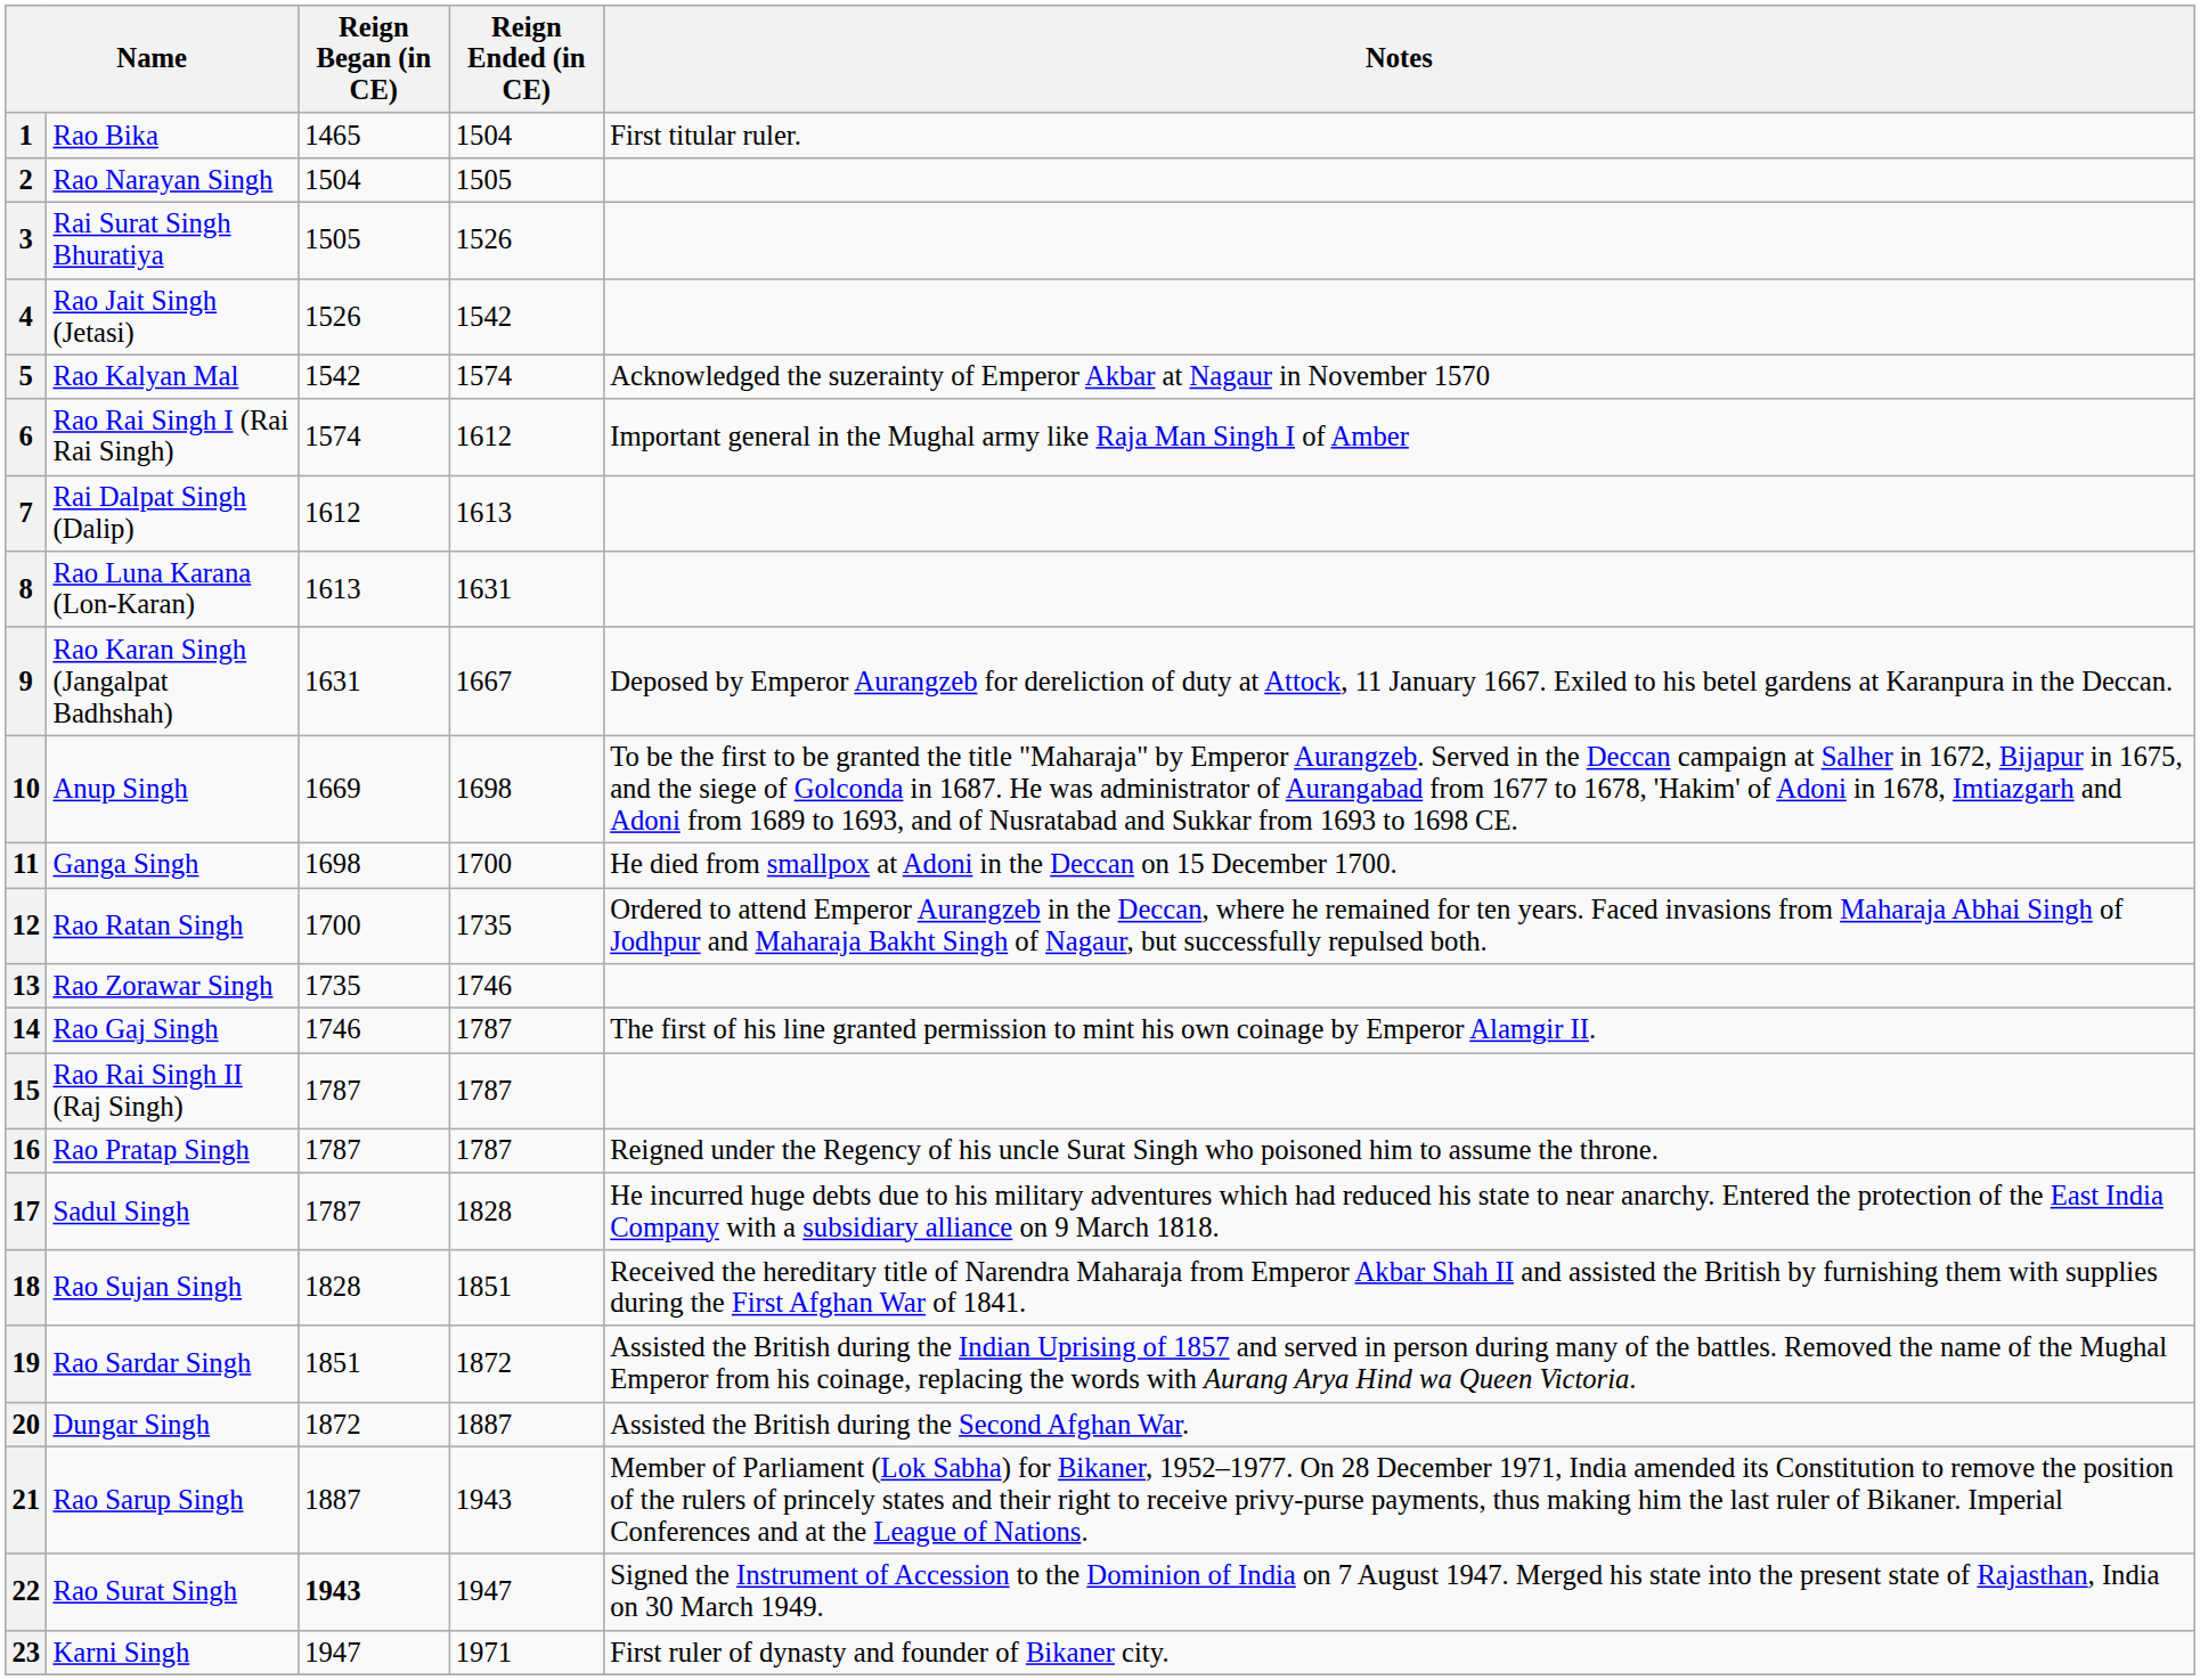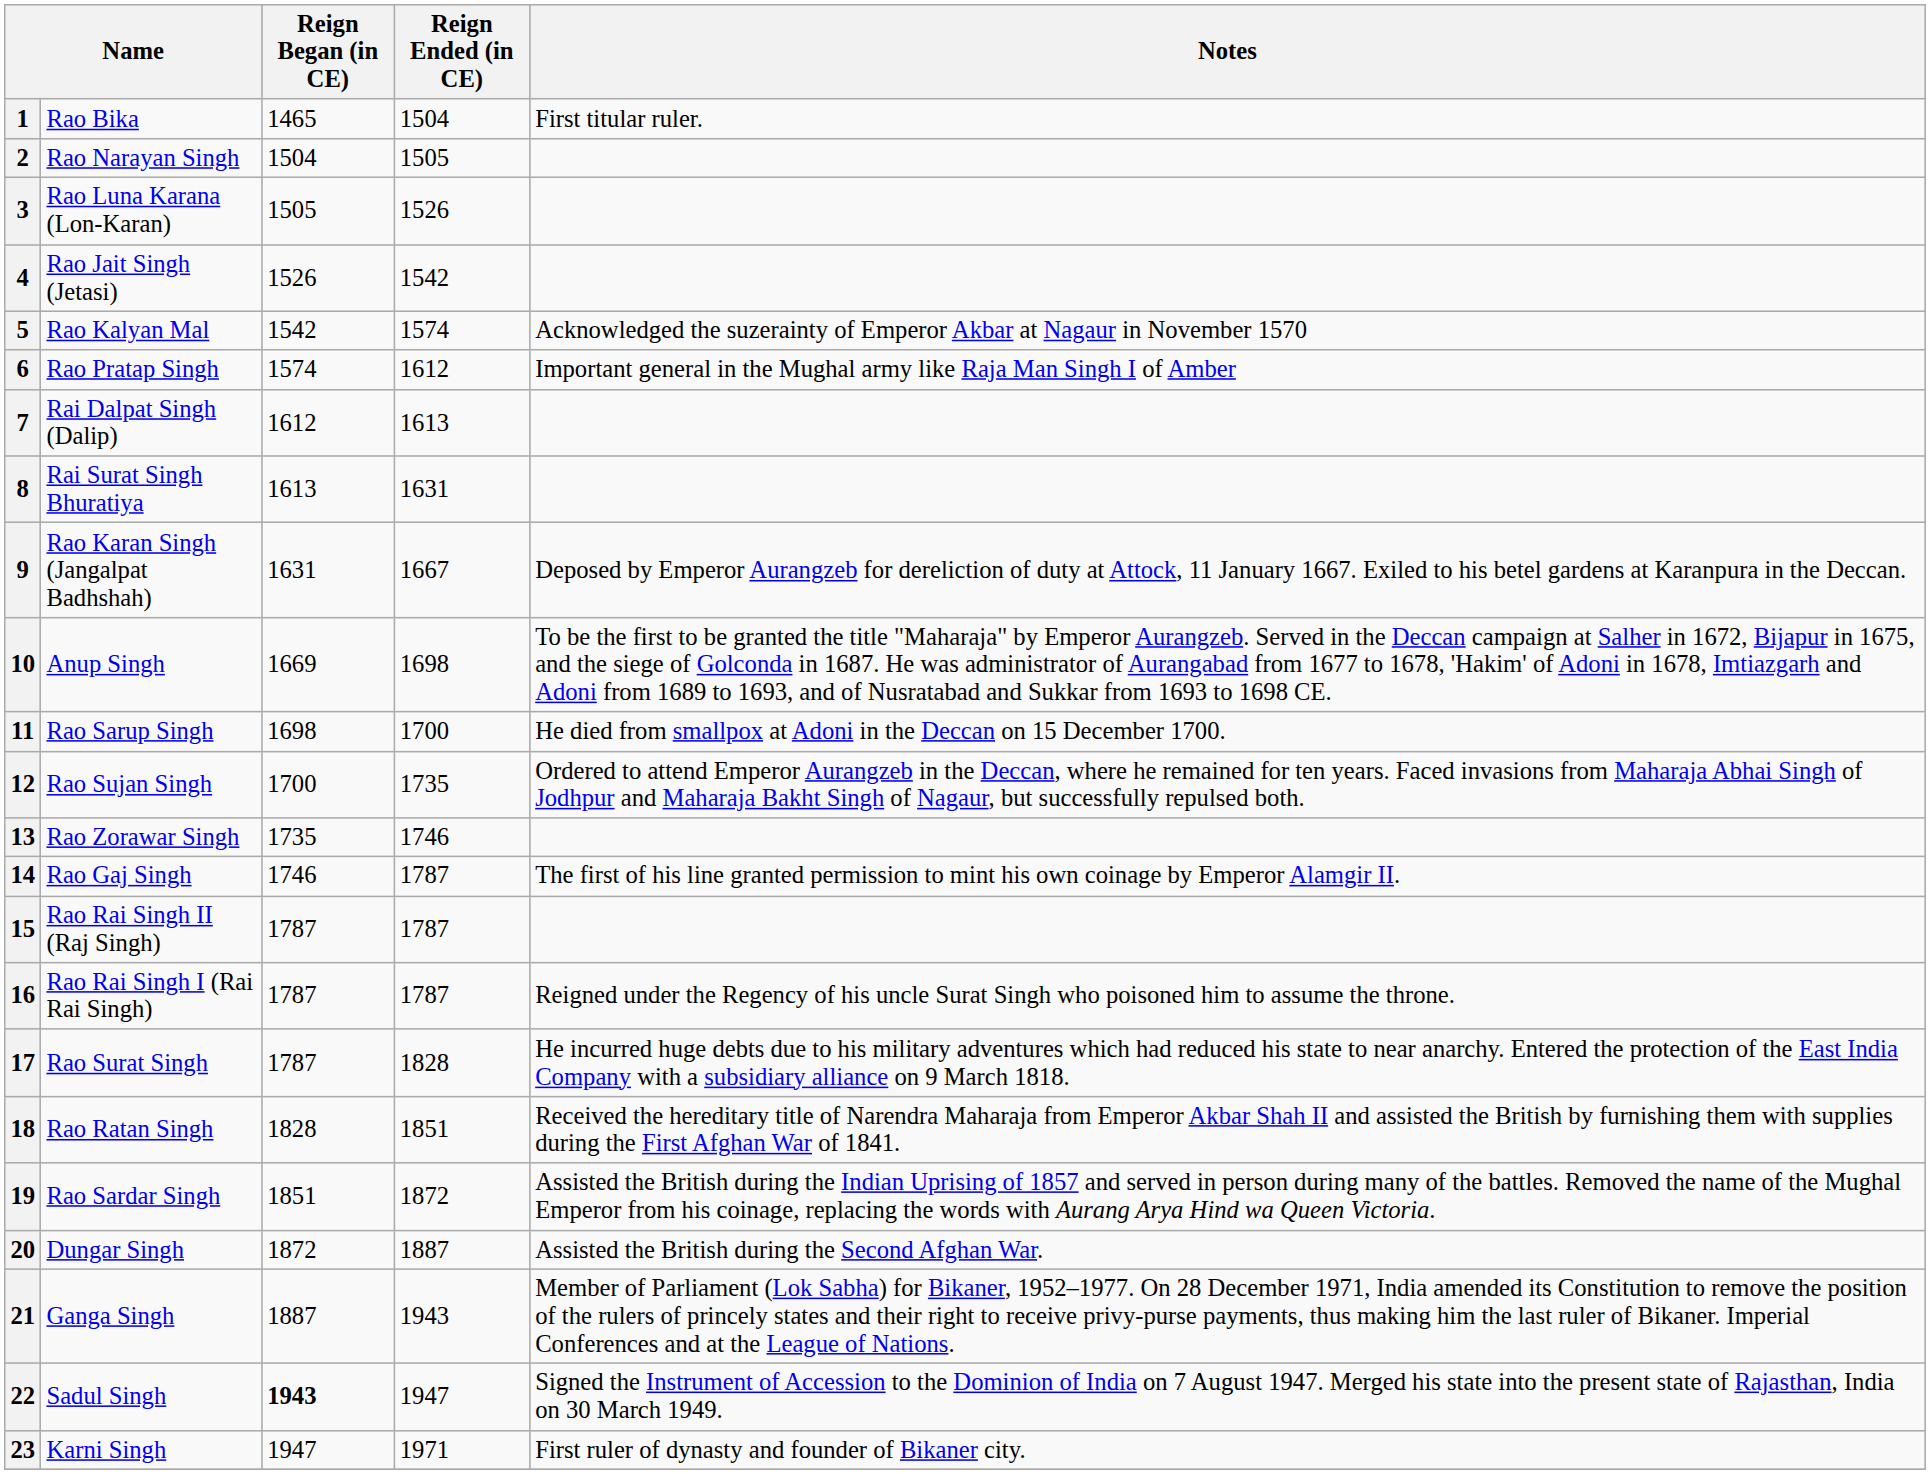 <table class="wikitable">
 <tr>
 <th colspan=2>Name</th>
 <th>Reign Began (in CE)</th>
 <th>Reign Ended (in CE)</th>
 <th>Notes</th>
 </tr>
 <tr>
 <th>1</th>
 <td><a href='#'>Rao Bika</a></td>
 <td>1465</td>
 <td>1504</td>
 <td>First titular ruler.</td>
 </tr>
 <tr>
 <th>2</th>
 <td><a href='#'>Rao Narayan Singh</a></td>
 <td>1504</td>
 <td>1505</td>
 <td></td>
 </tr>
 <tr>
 <th>3</th>
-<td><a href='#'>Rai Surat Singh Bhuratiya</a></td>
+<td><a href='#'>Rao Luna Karana</a> (Lon-Karan)</td>
 <td>1505</td>
 <td>1526</td>
 <td></td>
 </tr>
 <tr>
 <th>4</th>
 <td><a href='#'>Rao Jait Singh</a> (Jetasi)</td>
 <td>1526</td>
 <td>1542</td>
 <td></td>
 </tr>
 <tr>
 <th>5</th>
 <td><a href='#'>Rao Kalyan Mal</a></td>
 <td>1542</td>
 <td>1574</td>
 <td>Acknowledged the suzerainty of Emperor <a href='#'>Akbar</a> at <a href='#'>Nagaur</a> in November 1570</td>
 </tr>
 <tr>
 <th>6</th>
-<td><a href='#'>Rao Rai Singh I</a>  (Rai Rai Singh)</td>
+<td><a href='#'>Rao Pratap Singh</a></td>
 <td>1574</td>
 <td>1612</td>
 <td>Important general in the Mughal army like <a href='#'>Raja Man Singh I</a> of <a href='#'>Amber</a></td>
 </tr>
 <tr>
 <th>7</th>
 <td><a href='#'>Rai Dalpat Singh</a> (Dalip)</td>
 <td>1612</td>
 <td>1613</td>
 <td></td>
 </tr>
 <tr>
 <th>8</th>
-<td><a href='#'>Rao Luna Karana</a> (Lon-Karan)</td>
+<td><a href='#'>Rai Surat Singh Bhuratiya</a></td>
 <td>1613</td>
 <td>1631</td>
 <td></td>
 </tr>
 <tr>
 <th>9</th>
 <td><a href='#'>Rao Karan Singh</a> (Jangalpat Badhshah)</td>
 <td>1631</td>
 <td>1667</td>
 <td>Deposed by Emperor <a href='#'>Aurangzeb</a> for dereliction of duty at <a href='#'>Attock</a>, 11 January 1667. Exiled to his betel gardens at Karanpura in the Deccan.</td>
 </tr>
 <tr>
 <th>10</th>
 <td><a href='#'>Anup Singh</a></td>
 <td>1669</td>
 <td>1698</td>
 <td>To be the first to be granted the title "Maharaja" by Emperor <a href='#'>Aurangzeb</a>. Served in the <a href='#'>Deccan</a> campaign at <a href='#'>Salher</a> in 1672, <a href='#'>Bijapur</a> in 1675, and the siege of <a href='#'>Golconda</a> in 1687. He was administrator of <a href='#'>Aurangabad</a> from 1677 to 1678, 'Hakim' of <a href='#'>Adoni</a> in 1678, <a href='#'>Imtiazgarh</a> and <a href='#'>Adoni</a> from 1689 to 1693, and of Nusratabad and Sukkar from 1693 to 1698 CE.</td>
 </tr>
 <tr>
 <th>11</th>
-<td><a href='#'>Ganga Singh</a></td>
+<td><a href='#'>Rao Sarup Singh</a></td>
 <td>1698</td>
 <td>1700</td>
 <td>He died from <a href='#'>smallpox</a> at <a href='#'>Adoni</a> in the <a href='#'>Deccan</a> on 15 December 1700.</td>
 </tr>
 <tr>
 <th>12</th>
-<td><a href='#'>Rao Ratan Singh</a></td>
+<td><a href='#'>Rao Sujan Singh</a></td>
 <td>1700</td>
 <td>1735</td>
 <td>Ordered to attend Emperor <a href='#'>Aurangzeb</a> in the <a href='#'>Deccan</a>, where he remained for ten years. Faced invasions from <a href='#'>Maharaja Abhai Singh</a> of <a href='#'>Jodhpur</a> and <a href='#'>Maharaja Bakht Singh</a> of <a href='#'>Nagaur</a>, but successfully repulsed both.</td>
 </tr>
 <tr>
 <th>13</th>
 <td><a href='#'>Rao Zorawar Singh</a></td>
 <td>1735</td>
 <td>1746</td>
 <td></td>
 </tr>
 <tr>
 <th>14</th>
 <td><a href='#'>Rao Gaj Singh</a></td>
 <td>1746</td>
 <td>1787</td>
 <td>The first of his line granted permission to mint his own coinage by Emperor <a href='#'>Alamgir II</a>.</td>
 </tr>
 <tr>
 <th>15</th>
 <td><a href='#'>Rao Rai Singh II</a> (Raj Singh)</td>
 <td>1787</td>
 <td>1787</td>
 <td></td>
 </tr>
 <tr>
 <th>16</th>
-<td><a href='#'>Rao Pratap Singh</a></td>
+<td><a href='#'>Rao Rai Singh I</a>  (Rai Rai Singh)</td>
 <td>1787</td>
 <td>1787</td>
 <td>Reigned under the Regency of his uncle Surat Singh who poisoned him to assume the throne.</td>
 </tr>
 <tr>
 <th>17</th>
-<td><a href='#'>Sadul Singh</a></td>
+<td><a href='#'>Rao Surat Singh</a></td>
 <td>1787</td>
 <td>1828</td>
 <td>He incurred huge debts due to his military adventures which had reduced his state to near anarchy. Entered the protection of the <a href='#'>East India Company</a> with a <a href='#'>subsidiary alliance</a> on 9 March 1818.</td>
 </tr>
 <tr>
 <th>18</th>
-<td><a href='#'>Rao Sujan Singh</a></td>
+<td><a href='#'>Rao Ratan Singh</a></td>
 <td>1828</td>
 <td>1851</td>
 <td>Received the hereditary title of Narendra Maharaja from Emperor <a href='#'>Akbar Shah II</a> and assisted the British by furnishing them with supplies during the <a href='#'>First Afghan War</a> of 1841.</td>
 </tr>
 <tr>
 <th>19</th>
 <td><a href='#'>Rao Sardar Singh</a></td>
 <td>1851</td>
 <td>1872</td>
 <td>Assisted the British during the <a href='#'>Indian Uprising of 1857</a> and served in person during many of the battles. Removed the name of the Mughal Emperor from his coinage, replacing the words with <em>Aurang Arya Hind wa Queen Victoria</em>.</td>
 </tr>
 <tr>
 <th>20</th>
 <td><a href='#'>Dungar Singh</a></td>
 <td>1872</td>
 <td>1887</td>
 <td>Assisted the British during the <a href='#'>Second Afghan War</a>.</td>
 </tr>
 <tr>
 <th>21</th>
-<td><a href='#'>Rao Sarup Singh</a></td>
+<td><a href='#'>Ganga Singh</a></td>
 <td>1887</td>
 <td>1943</td>
 <td>Member of Parliament (<a href='#'>Lok Sabha</a>) for <a href='#'>Bikaner</a>, 1952–1977. On 28 December 1971, India amended its Constitution to remove the position of the rulers of princely states and their right to receive privy-purse payments, thus making him the last ruler of Bikaner. Imperial Conferences and at the <a href='#'>League of Nations</a>.</td>
 </tr>
 <tr>
 <th>22</th>
-<td><a href='#'>Rao Surat Singh</a></td>
+<td><a href='#'>Sadul Singh</a></td>
 <td><strong>1943</strong></td>
 <td>1947</td>
 <td>Signed the <a href='#'>Instrument of Accession</a> to the <a href='#'>Dominion of India</a> on 7 August 1947. Merged his state into the present state of <a href='#'>Rajasthan</a>, India on 30 March 1949.</td>
 </tr>
 <tr>
 <th>23</th>
 <td><a href='#'>Karni Singh</a></td>
 <td>1947</td>
 <td>1971</td>
 <td>First ruler of dynasty and founder of <a href='#'>Bikaner</a> city.</td>
 </tr>
 <tr>
 </tr>
 </table>
